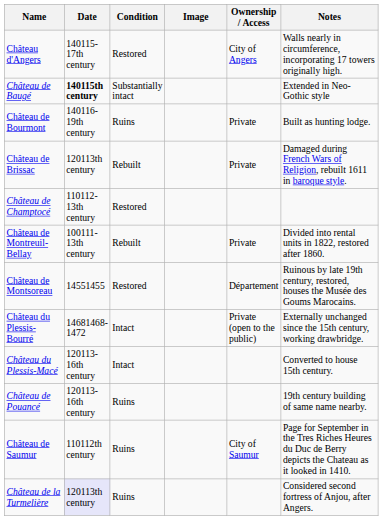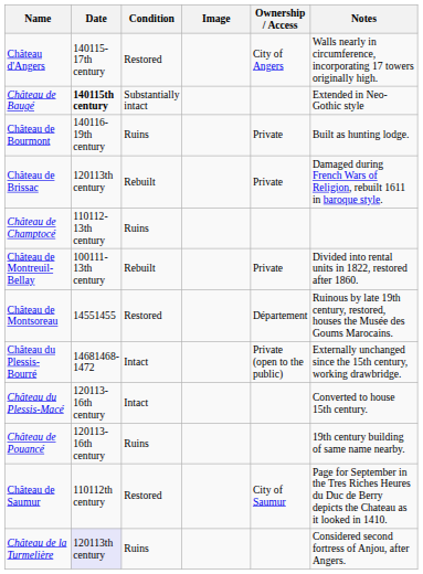 <table class="wikitable sortable" width="100%">
 <tr>
 <th width="16%">Name<br></th>
 <th width="8%">Date<br></th>
 <th width="10%">Condition<br></th>
 <th class="unsortable" width="96px">Image</th>
 <th width="13%">Ownership<br>/ Access</th>
 <th class="unsortable">Notes</th>
 </tr>
 <tr>
 <td><a href='#'>Château d'Angers</a></td>
 <td><span>1401</span>15-17th century</td>
 <td>Restored</td>
 <td></td>
 <td>City of <a href='#'>Angers</a></td>
 <td>Walls nearly  in circumference, incorporating 17 towers originally  high.</td>
 </tr>
 <tr>
 <td><em><a href='#'>Château de Baugé</a></em></td>
 <td><strong><span>1401</span>15th century</strong></td>
 <td>Substantially intact</td>
 <td></td>
 <td></td>
 <td>Extended in Neo-Gothic style</td>
 </tr>
 <tr>
 <td><a href='#'>Château de Bourmont</a></td>
 <td><span>1401</span>16-19th century</td>
 <td>Ruins</td>
 <td></td>
 <td>Private</td>
 <td>Built as hunting lodge.</td>
 </tr>
 <tr>
 <td><a href='#'>Château de Brissac</a></td>
 <td><span>1201</span>13th century</td>
 <td>Rebuilt</td>
 <td></td>
 <td>Private</td>
 <td>Damaged during <a href='#'>French Wars of Religion</a>, rebuilt 1611 in <a href='#'>baroque style</a>.</td>
 </tr>
 <tr>
 <td><em><a href='#'>Château de Champtocé</a></em></td>
 <td><span>1101</span>12-13th century</td>
-<td>Restored</td>
+<td>Ruins</td>
 <td></td>
 <td></td>
 <td></td>
 </tr>
 <tr>
 <td><a href='#'>Château de Montreuil-Bellay</a></td>
 <td><span>1001</span>11-13th century</td>
 <td>Rebuilt</td>
 <td></td>
 <td>Private</td>
 <td>Divided into rental units in 1822, restored after 1860.</td>
 </tr>
 <tr>
 <td><a href='#'>Château de Montsoreau</a></td>
 <td><span>1455</span>1455</td>
 <td>Restored</td>
 <td></td>
 <td>Département</td>
 <td>Ruinous by late 19th century, restored, houses the Musée des Goums Marocains.</td>
 </tr>
 <tr>
 <td><a href='#'>Château du Plessis-Bourré</a></td>
 <td><span>1468</span>1468-1472</td>
 <td>Intact</td>
 <td></td>
 <td>Private (open to the public)</td>
 <td>Externally unchanged since the 15th century, working drawbridge.</td>
 </tr>
 <tr>
 <td><em><a href='#'>Château du Plessis-Macé</a></em></td>
 <td><span>1201</span>13-16th century</td>
 <td>Intact</td>
 <td></td>
 <td></td>
 <td>Converted to house 15th century.</td>
 </tr>
 <tr>
 <td><em><a href='#'>Château de Pouancé</a></em></td>
 <td><span>1201</span>13-16th century</td>
 <td>Ruins</td>
 <td></td>
 <td></td>
 <td>19th century building of same name nearby.</td>
 </tr>
 <tr>
 <td><a href='#'>Château de Saumur</a></td>
 <td><span>1101</span>12th century</td>
-<td>Ruins</td>
+<td>Restored</td>
 <td></td>
 <td>City of <a href='#'>Saumur</a></td>
 <td>Page for September in the Tres Riches Heures du Duc de Berry depicts the Chateau as it looked in 1410.</td>
 </tr>
 <tr>
 <td><em><a href='#'>Château de la Turmelière</a></em></td>
 <td style="background: lavender;"><span>1201</span>13th century</td>
 <td>Ruins</td>
 <td></td>
 <td></td>
 <td>Considered second fortress of Anjou, after Angers.</td>
 </tr>
 </table>
